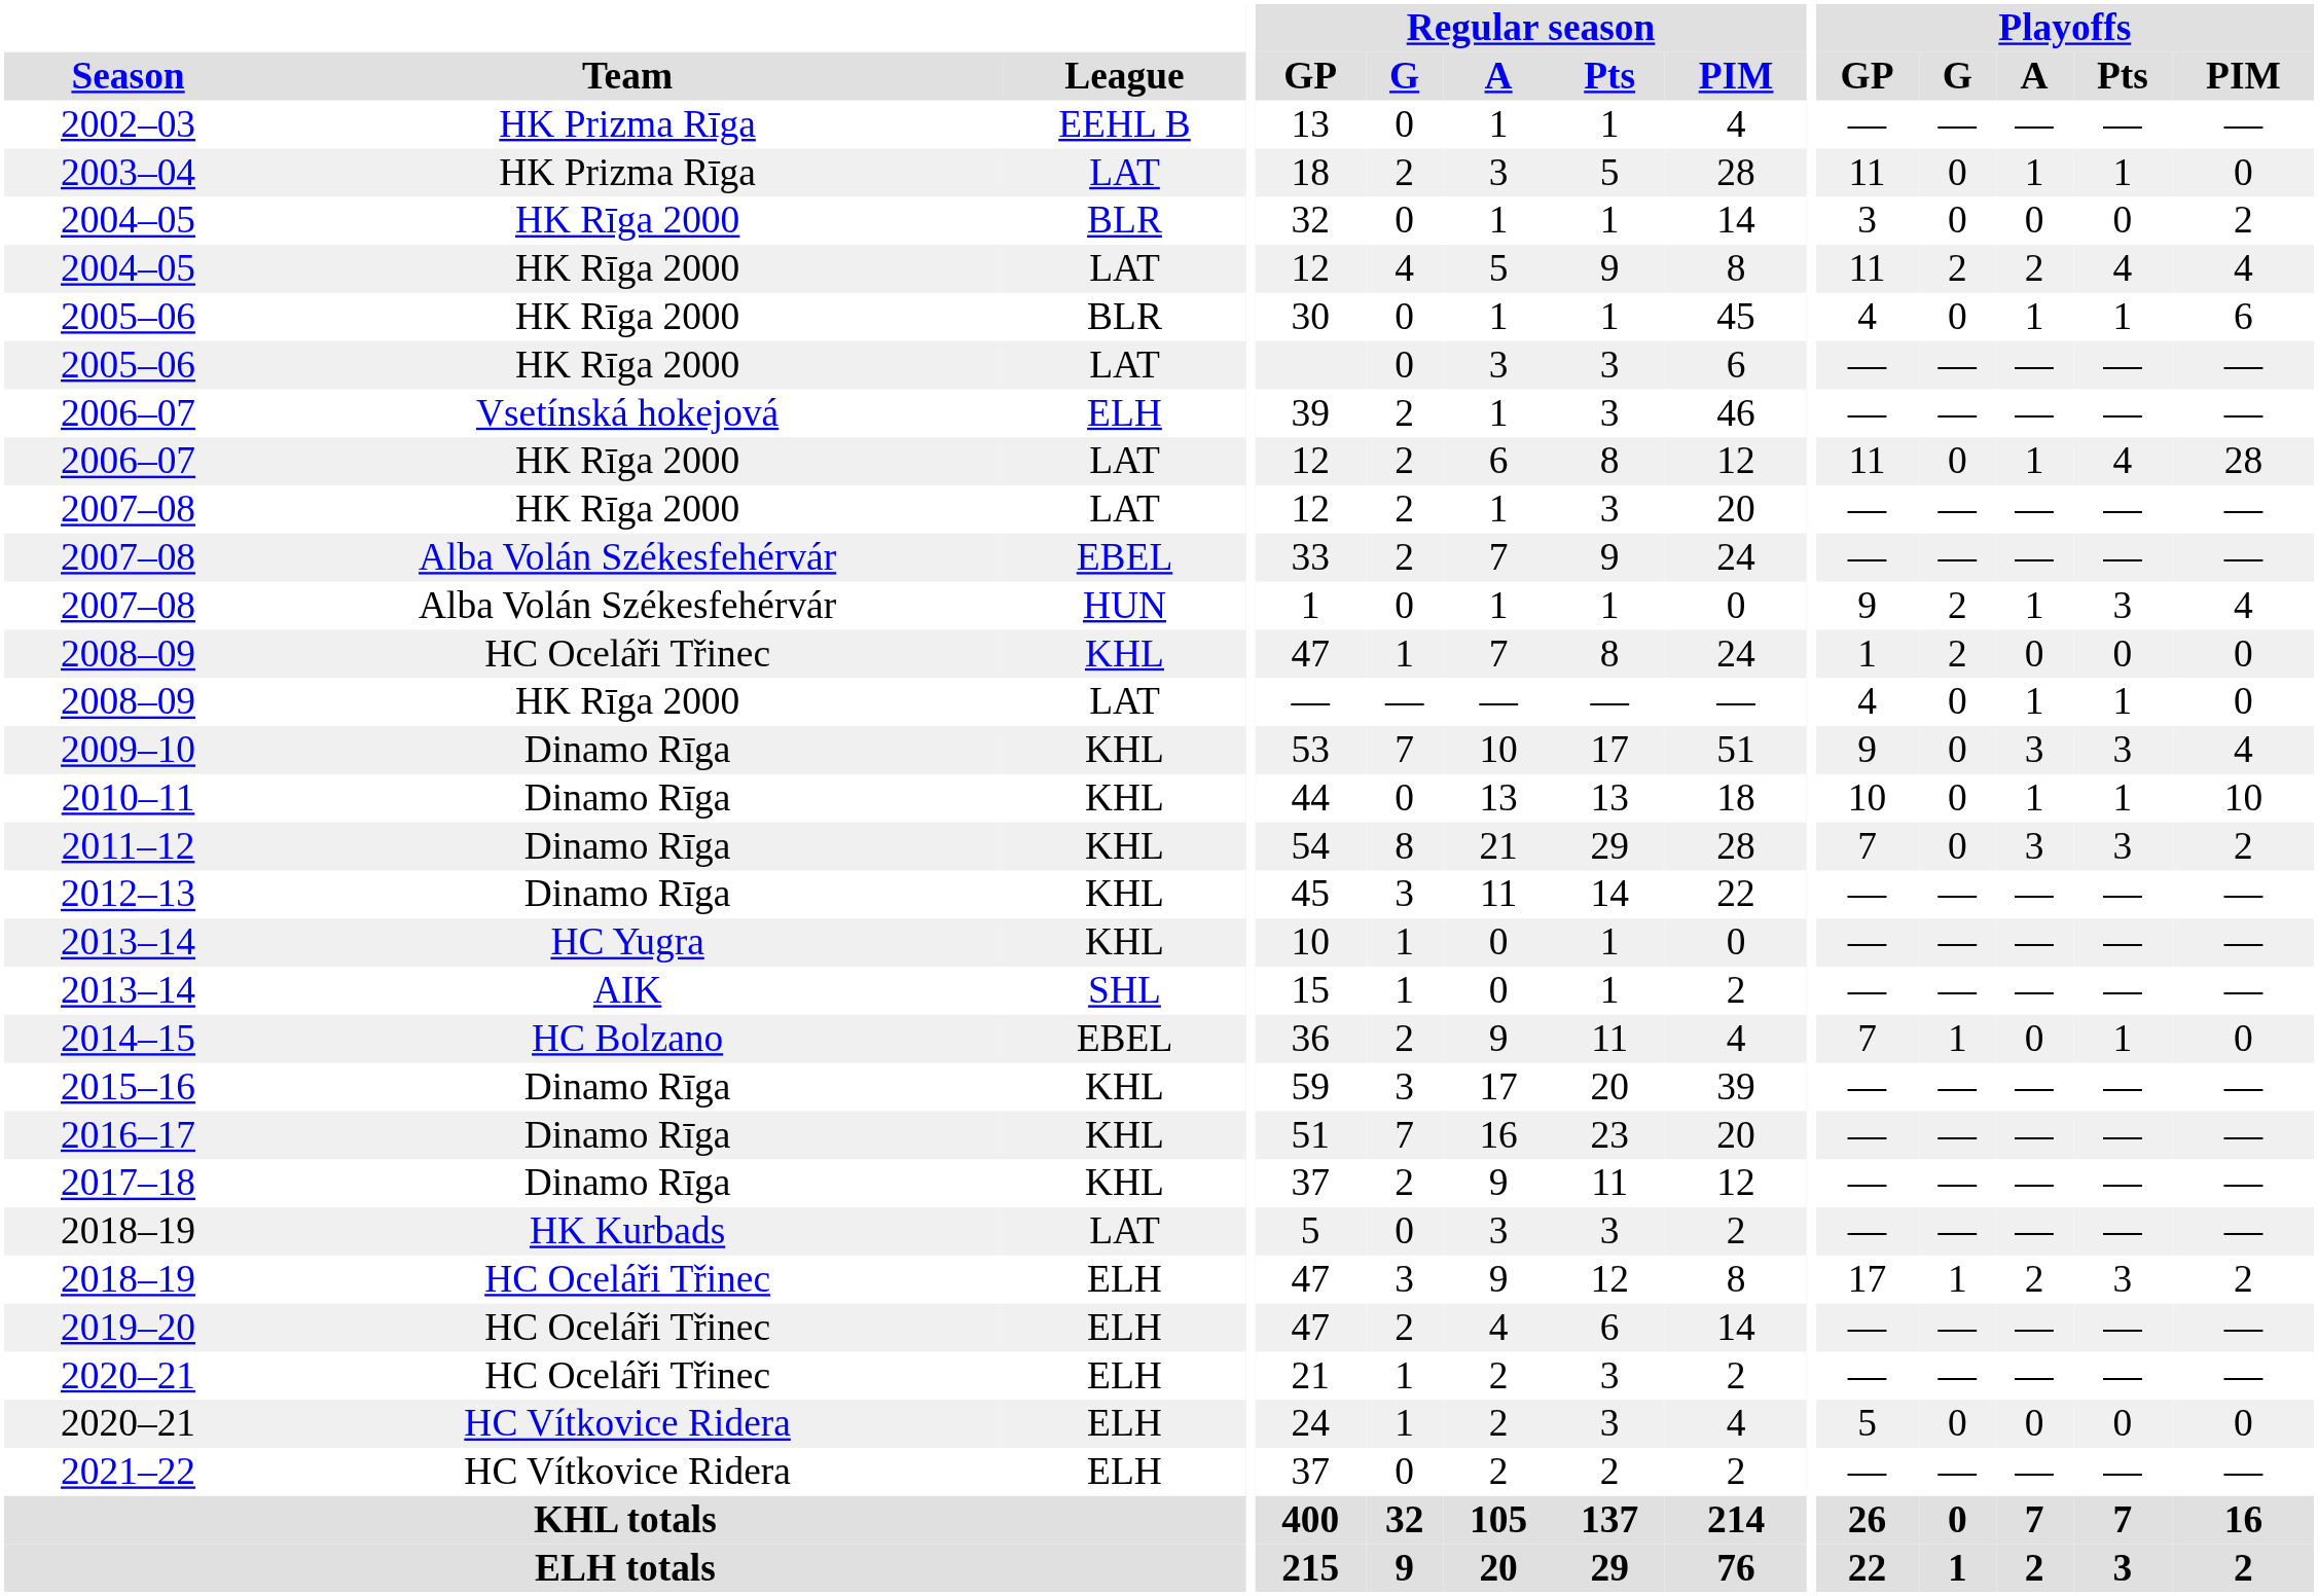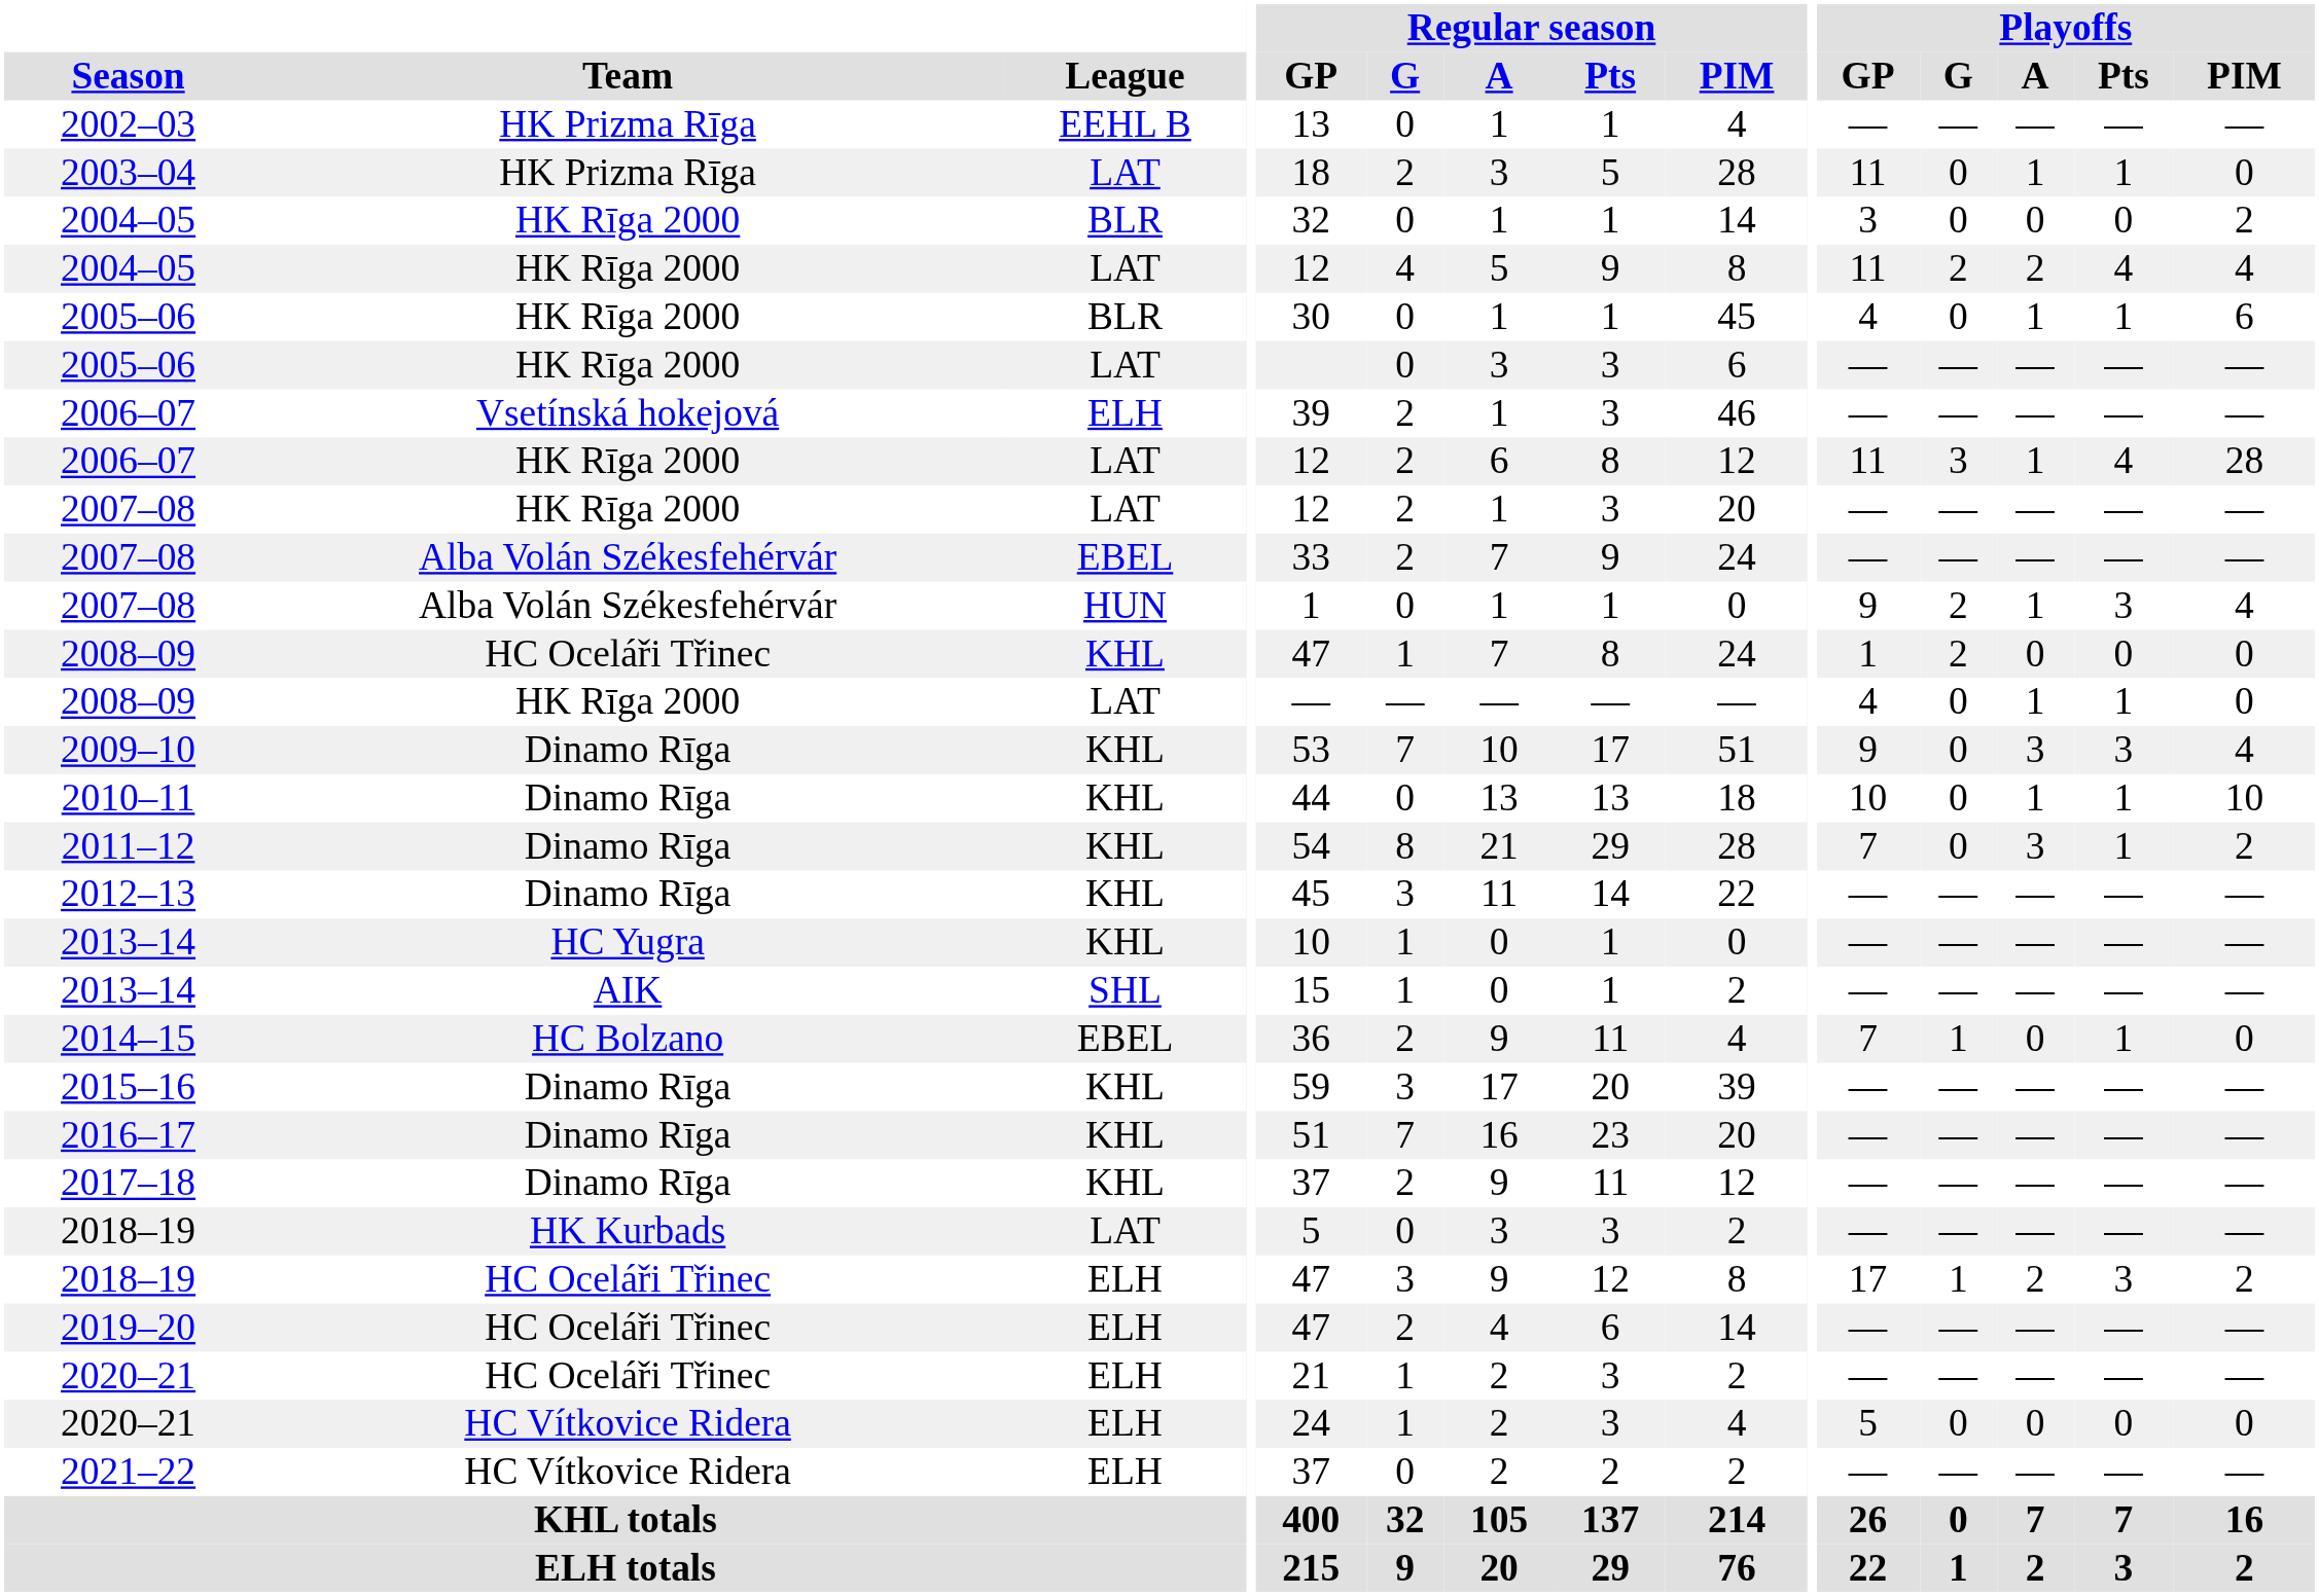 <table border="0" cellpadding="1" cellspacing="0" style="text-align:center; width:60em">
 <tr style="background:#e0e0e0;">
 <th colspan="3" style="background:#fff;"></th>
 <th rowspan="99" style="background:#fff;"></th>
 <th colspan="5"><a href='#'>Regular season</a></th>
 <th rowspan="99" style="background:#fff;"></th>
 <th colspan="5"><a href='#'>Playoffs</a></th>
 </tr>
 <tr style="background:#e0e0e0;">
 <th><a href='#'>Season</a></th>
 <th>Team</th>
 <th>League</th>
 <th>GP</th>
 <th><a href='#'>G</a></th>
 <th><a href='#'>A</a></th>
 <th><a href='#'>Pts</a></th>
 <th><a href='#'>PIM</a></th>
 <th>GP</th>
 <th>G</th>
 <th>A</th>
 <th>Pts</th>
 <th>PIM</th>
 </tr>
 <tr>
 <td><a href='#'>2002–03</a></td>
 <td><a href='#'>HK Prizma Rīga</a></td>
 <td><a href='#'>EEHL B</a></td>
 <td>13</td>
 <td>0</td>
 <td>1</td>
 <td>1</td>
 <td>4</td>
 <td>—</td>
 <td>—</td>
 <td>—</td>
 <td>—</td>
 <td>—</td>
 </tr>
 <tr bgcolor="#f0f0f0">
 <td><a href='#'>2003–04</a></td>
 <td>HK Prizma Rīga</td>
 <td><a href='#'>LAT</a></td>
 <td>18</td>
 <td>2</td>
 <td>3</td>
 <td>5</td>
 <td>28</td>
 <td>11</td>
 <td>0</td>
 <td>1</td>
 <td>1</td>
 <td>0</td>
 </tr>
 <tr>
 <td><a href='#'>2004–05</a></td>
 <td><a href='#'>HK Rīga 2000</a></td>
 <td><a href='#'>BLR</a></td>
 <td>32</td>
 <td>0</td>
 <td>1</td>
 <td>1</td>
 <td>14</td>
 <td>3</td>
 <td>0</td>
 <td>0</td>
 <td>0</td>
 <td>2</td>
 </tr>
 <tr bgcolor="#f0f0f0">
 <td><a href='#'>2004–05</a></td>
 <td>HK Rīga 2000</td>
 <td>LAT</td>
 <td>12</td>
 <td>4</td>
 <td>5</td>
 <td>9</td>
 <td>8</td>
 <td>11</td>
 <td>2</td>
 <td>2</td>
 <td>4</td>
 <td>4</td>
 </tr>
 <tr>
 <td><a href='#'>2005–06</a></td>
 <td>HK Rīga 2000</td>
 <td>BLR</td>
 <td>30</td>
 <td>0</td>
 <td>1</td>
 <td>1</td>
 <td>45</td>
 <td>4</td>
 <td>0</td>
 <td>1</td>
 <td>1</td>
 <td>6</td>
 </tr>
 <tr bgcolor="#f0f0f0">
 <td><a href='#'>2005–06</a></td>
 <td>HK Rīga 2000</td>
 <td>LAT</td>
 <td></td>
 <td>0</td>
 <td>3</td>
 <td>3</td>
 <td>6</td>
 <td>—</td>
 <td>—</td>
 <td>—</td>
 <td>—</td>
 <td>—</td>
 </tr>
 <tr>
 <td><a href='#'>2006–07</a></td>
 <td><a href='#'>Vsetínská hokejová</a></td>
 <td><a href='#'>ELH</a></td>
 <td>39</td>
 <td>2</td>
 <td>1</td>
 <td>3</td>
 <td>46</td>
 <td>—</td>
 <td>—</td>
 <td>—</td>
 <td>—</td>
 <td>—</td>
 </tr>
 <tr bgcolor="#f0f0f0">
 <td><a href='#'>2006–07</a></td>
 <td>HK Rīga 2000</td>
 <td>LAT</td>
 <td>12</td>
 <td>2</td>
 <td>6</td>
 <td>8</td>
 <td>12</td>
 <td>11</td>
-<td>0</td>
+<td>3</td>
 <td>1</td>
 <td>4</td>
 <td>28</td>
 </tr>
 <tr>
 <td><a href='#'>2007–08</a></td>
 <td>HK Rīga 2000</td>
 <td>LAT</td>
 <td>12</td>
 <td>2</td>
 <td>1</td>
 <td>3</td>
 <td>20</td>
 <td>—</td>
 <td>—</td>
 <td>—</td>
 <td>—</td>
 <td>—</td>
 </tr>
 <tr bgcolor="#f0f0f0">
 <td><a href='#'>2007–08</a></td>
 <td><a href='#'>Alba Volán Székesfehérvár</a></td>
 <td><a href='#'>EBEL</a></td>
 <td>33</td>
 <td>2</td>
 <td>7</td>
 <td>9</td>
 <td>24</td>
 <td>—</td>
 <td>—</td>
 <td>—</td>
 <td>—</td>
 <td>—</td>
 </tr>
 <tr>
 <td><a href='#'>2007–08</a></td>
 <td>Alba Volán Székesfehérvár</td>
 <td><a href='#'>HUN</a></td>
 <td>1</td>
 <td>0</td>
 <td>1</td>
 <td>1</td>
 <td>0</td>
 <td>9</td>
 <td>2</td>
 <td>1</td>
 <td>3</td>
 <td>4</td>
 </tr>
 <tr bgcolor="#f0f0f0">
 <td><a href='#'>2008–09</a></td>
 <td>HC Oceláři Třinec</td>
 <td><a href='#'>KHL</a></td>
 <td>47</td>
 <td>1</td>
 <td>7</td>
 <td>8</td>
 <td>24</td>
 <td>1</td>
 <td>2</td>
 <td>0</td>
 <td>0</td>
 <td>0</td>
 </tr>
 <tr>
 <td><a href='#'>2008–09</a></td>
 <td>HK Rīga 2000</td>
 <td>LAT</td>
 <td>—</td>
 <td>—</td>
 <td>—</td>
 <td>—</td>
 <td>—</td>
 <td>4</td>
 <td>0</td>
 <td>1</td>
 <td>1</td>
 <td>0</td>
 </tr>
 <tr bgcolor="#f0f0f0">
 <td><a href='#'>2009–10</a></td>
 <td>Dinamo Rīga</td>
 <td>KHL</td>
 <td>53</td>
 <td>7</td>
 <td>10</td>
 <td>17</td>
 <td>51</td>
 <td>9</td>
 <td>0</td>
 <td>3</td>
 <td>3</td>
 <td>4</td>
 </tr>
 <tr>
 <td><a href='#'>2010–11</a></td>
 <td>Dinamo Rīga</td>
 <td>KHL</td>
 <td>44</td>
 <td>0</td>
 <td>13</td>
 <td>13</td>
 <td>18</td>
 <td>10</td>
 <td>0</td>
 <td>1</td>
 <td>1</td>
 <td>10</td>
 </tr>
 <tr bgcolor="#f0f0f0">
 <td><a href='#'>2011–12</a></td>
 <td>Dinamo Rīga</td>
 <td>KHL</td>
 <td>54</td>
 <td>8</td>
 <td>21</td>
 <td>29</td>
 <td>28</td>
 <td>7</td>
 <td>0</td>
 <td>3</td>
-<td>3</td>
+<td>1</td>
 <td>2</td>
 </tr>
 <tr>
 <td><a href='#'>2012–13</a></td>
 <td>Dinamo Rīga</td>
 <td>KHL</td>
 <td>45</td>
 <td>3</td>
 <td>11</td>
 <td>14</td>
 <td>22</td>
 <td>—</td>
 <td>—</td>
 <td>—</td>
 <td>—</td>
 <td>—</td>
 </tr>
 <tr bgcolor="#f0f0f0">
 <td><a href='#'>2013–14</a></td>
 <td><a href='#'>HC Yugra</a></td>
 <td>KHL</td>
 <td>10</td>
 <td>1</td>
 <td>0</td>
 <td>1</td>
 <td>0</td>
 <td>—</td>
 <td>—</td>
 <td>—</td>
 <td>—</td>
 <td>—</td>
 </tr>
 <tr>
 <td><a href='#'>2013–14</a></td>
 <td><a href='#'>AIK</a></td>
 <td><a href='#'>SHL</a></td>
 <td>15</td>
 <td>1</td>
 <td>0</td>
 <td>1</td>
 <td>2</td>
 <td>—</td>
 <td>—</td>
 <td>—</td>
 <td>—</td>
 <td>—</td>
 </tr>
 <tr bgcolor="#f0f0f0">
 <td><a href='#'>2014–15</a></td>
 <td><a href='#'>HC Bolzano</a></td>
 <td>EBEL</td>
 <td>36</td>
 <td>2</td>
 <td>9</td>
 <td>11</td>
 <td>4</td>
 <td>7</td>
 <td>1</td>
 <td>0</td>
 <td>1</td>
 <td>0</td>
 </tr>
 <tr>
 <td><a href='#'>2015–16</a></td>
 <td>Dinamo Rīga</td>
 <td>KHL</td>
 <td>59</td>
 <td>3</td>
 <td>17</td>
 <td>20</td>
 <td>39</td>
 <td>—</td>
 <td>—</td>
 <td>—</td>
 <td>—</td>
 <td>—</td>
 </tr>
 <tr bgcolor="#f0f0f0">
 <td><a href='#'>2016–17</a></td>
 <td>Dinamo Rīga</td>
 <td>KHL</td>
 <td>51</td>
 <td>7</td>
 <td>16</td>
 <td>23</td>
 <td>20</td>
 <td>—</td>
 <td>—</td>
 <td>—</td>
 <td>—</td>
 <td>—</td>
 </tr>
 <tr>
 <td><a href='#'>2017–18</a></td>
 <td>Dinamo Rīga</td>
 <td>KHL</td>
 <td>37</td>
 <td>2</td>
 <td>9</td>
 <td>11</td>
 <td>12</td>
 <td>—</td>
 <td>—</td>
 <td>—</td>
 <td>—</td>
 <td>—</td>
 </tr>
 <tr bgcolor="#f0f0f0">
 <td>2018–19</td>
 <td><a href='#'>HK Kurbads</a></td>
 <td>LAT</td>
 <td>5</td>
 <td>0</td>
 <td>3</td>
 <td>3</td>
 <td>2</td>
 <td>—</td>
 <td>—</td>
 <td>—</td>
 <td>—</td>
 <td>—</td>
 </tr>
 <tr>
 <td><a href='#'>2018–19</a></td>
 <td><a href='#'>HC Oceláři Třinec</a></td>
 <td>ELH</td>
 <td>47</td>
 <td>3</td>
 <td>9</td>
 <td>12</td>
 <td>8</td>
 <td>17</td>
 <td>1</td>
 <td>2</td>
 <td>3</td>
 <td>2</td>
 </tr>
 <tr bgcolor="#f0f0f0">
 <td><a href='#'>2019–20</a></td>
 <td>HC Oceláři Třinec</td>
 <td>ELH</td>
 <td>47</td>
 <td>2</td>
 <td>4</td>
 <td>6</td>
 <td>14</td>
 <td>—</td>
 <td>—</td>
 <td>—</td>
 <td>—</td>
 <td>—</td>
 </tr>
 <tr>
 <td><a href='#'>2020–21</a></td>
 <td>HC Oceláři Třinec</td>
 <td>ELH</td>
 <td>21</td>
 <td>1</td>
 <td>2</td>
 <td>3</td>
 <td>2</td>
 <td>—</td>
 <td>—</td>
 <td>—</td>
 <td>—</td>
 <td>—</td>
 </tr>
 <tr bgcolor="#f0f0f0">
 <td>2020–21</td>
 <td><a href='#'>HC Vítkovice Ridera</a></td>
 <td>ELH</td>
 <td>24</td>
 <td>1</td>
 <td>2</td>
 <td>3</td>
 <td>4</td>
 <td>5</td>
 <td>0</td>
 <td>0</td>
 <td>0</td>
 <td>0</td>
 </tr>
 <tr>
 <td><a href='#'>2021–22</a></td>
 <td>HC Vítkovice Ridera</td>
 <td>ELH</td>
 <td>37</td>
 <td>0</td>
 <td>2</td>
 <td>2</td>
 <td>2</td>
 <td>—</td>
 <td>—</td>
 <td>—</td>
 <td>—</td>
 <td>—</td>
 </tr>
 <tr style="background:#e0e0e0;">
 <th colspan="3">KHL totals</th>
 <th>400</th>
 <th>32</th>
 <th>105</th>
 <th>137</th>
 <th>214</th>
 <th>26</th>
 <th>0</th>
 <th>7</th>
 <th>7</th>
 <th>16</th>
 </tr>
 <tr style="background:#e0e0e0;">
 <th colspan="3">ELH totals</th>
 <th>215</th>
 <th>9</th>
 <th>20</th>
 <th>29</th>
 <th>76</th>
 <th>22</th>
 <th>1</th>
 <th>2</th>
 <th>3</th>
 <th>2</th>
 </tr>
 </table>
